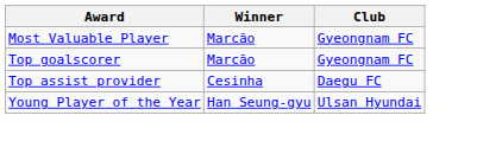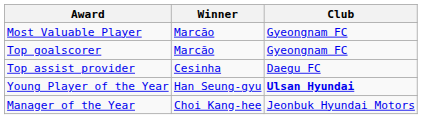 <table class="wikitable">
 <tr>
 <th>Award</th>
 <th>Winner</th>
 <th>Club</th>
 </tr>
 <tr>
 <td><a href='#'>Most Valuable Player</a></td>
 <td> <a href='#'>Marcão</a></td>
 <td><a href='#'>Gyeongnam FC</a></td>
 </tr>
 <tr>
 <td><a href='#'>Top goalscorer</a></td>
 <td> <a href='#'>Marcão</a></td>
 <td><a href='#'>Gyeongnam FC</a></td>
 </tr>
 <tr>
 <td><a href='#'>Top assist provider</a></td>
 <td> <a href='#'>Cesinha</a></td>
 <td><a href='#'>Daegu FC</a></td>
 </tr>
 <tr>
 <td><a href='#'>Young Player of the Year</a></td>
 <td> <a href='#'>Han Seung-gyu</a></td>
-<td><a href='#'>Ulsan Hyundai</a></td>
+<td><strong><a href='#'>Ulsan Hyundai</a></strong></td>
+</tr>
+<tr>
+<td><a href='#'>Manager of the Year</a></td>
+<td> <a href='#'>Choi Kang-hee</a></td>
+<td><a href='#'>Jeonbuk Hyundai Motors</a></td>
 </tr>
 </table>
